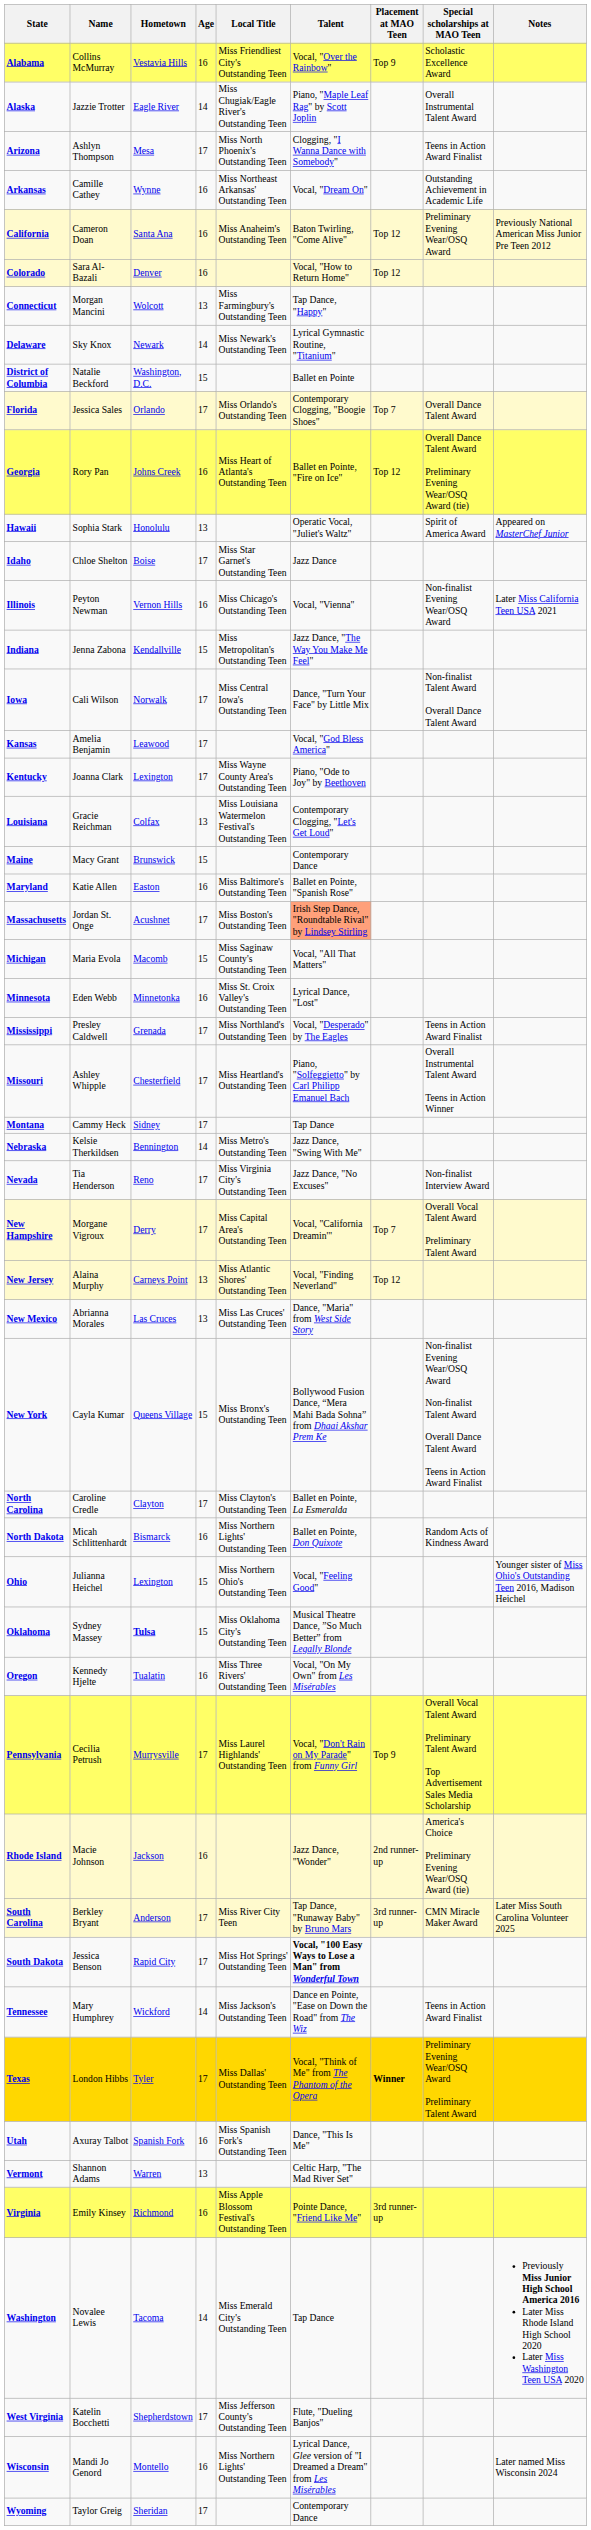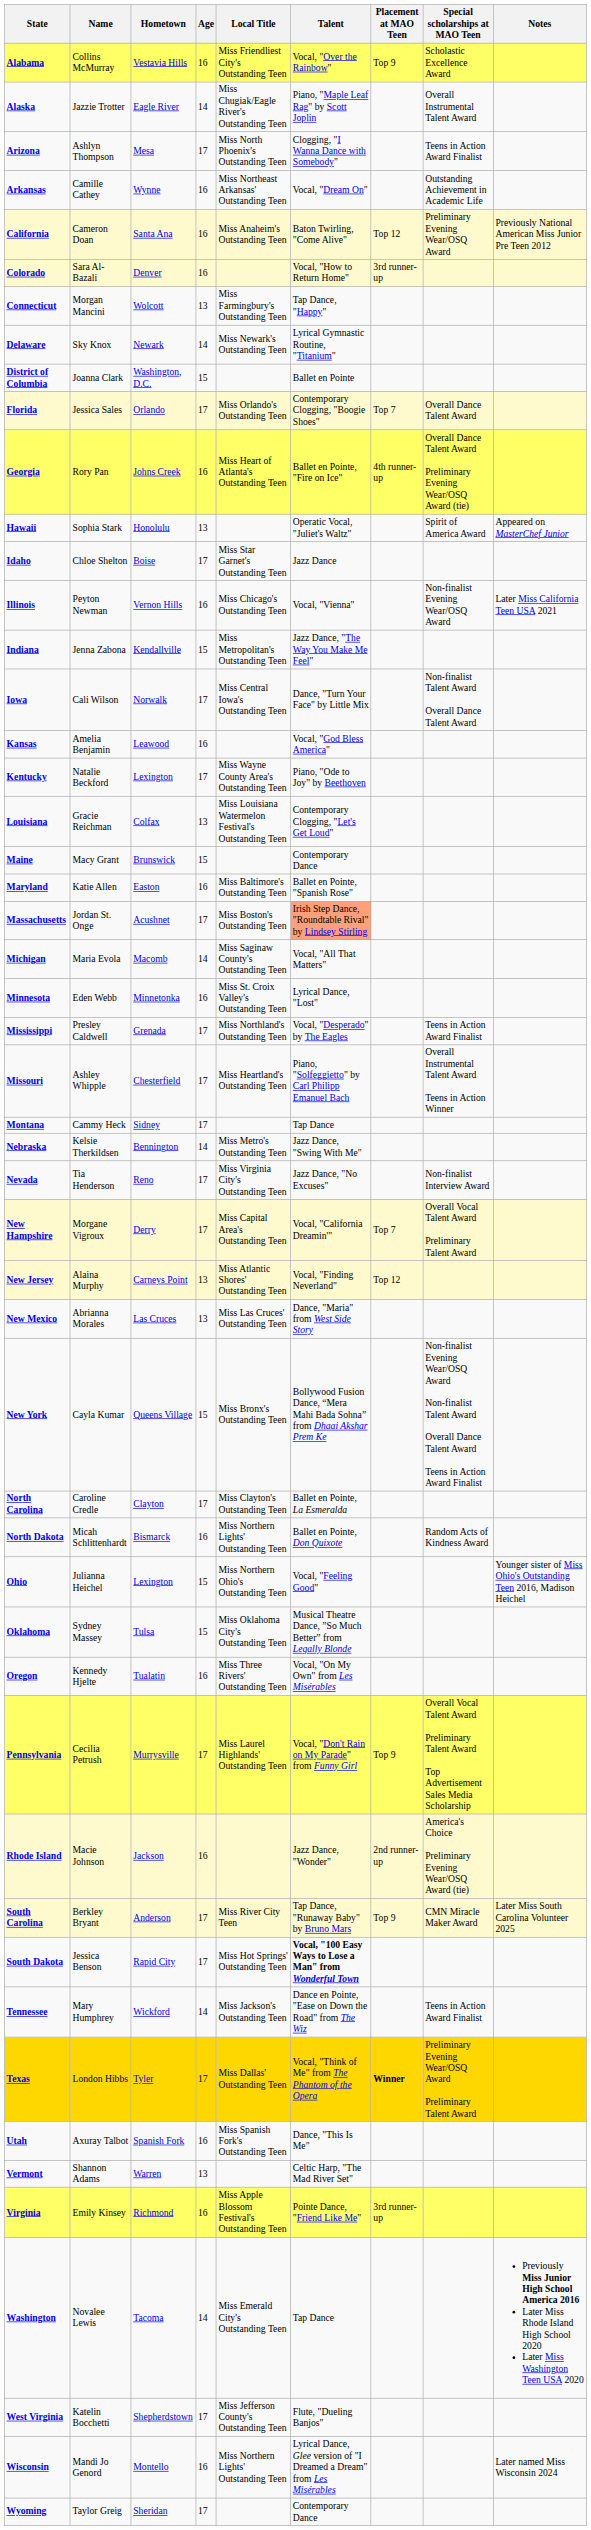 <table class="wikitable sortable" style="font-size:90%">
 <tr>
 <th>State</th>
 <th>Name</th>
 <th>Hometown</th>
 <th>Age</th>
 <th>Local Title</th>
 <th>Talent</th>
 <th>Placement at MAO Teen</th>
 <th>Special scholarships at MAO Teen</th>
 <th>Notes</th>
 </tr>
 <tr style="background-color:#FFFF66;">
 <td> <strong><a href='#'>Alabama</a></strong></td>
 <td>Collins McMurray</td>
 <td><a href='#'>Vestavia Hills</a></td>
 <td>16</td>
 <td>Miss Friendliest City's Outstanding Teen</td>
 <td>Vocal, "<a href='#'>Over the Rainbow</a>"</td>
 <td>Top 9</td>
 <td>Scholastic Excellence Award</td>
 <td></td>
 </tr>
 <tr>
 <td> <strong><a href='#'>Alaska</a></strong></td>
 <td>Jazzie Trotter</td>
 <td><a href='#'>Eagle River</a></td>
 <td>14</td>
 <td>Miss Chugiak/Eagle River's Outstanding Teen</td>
 <td>Piano, "<a href='#'>Maple Leaf Rag</a>" by <a href='#'>Scott Joplin</a></td>
 <td></td>
 <td>Overall Instrumental Talent Award</td>
 <td></td>
 </tr>
 <tr>
 <td> <strong><a href='#'>Arizona</a></strong></td>
 <td>Ashlyn Thompson</td>
 <td><a href='#'>Mesa</a></td>
 <td>17</td>
 <td>Miss North Phoenix's Outstanding Teen</td>
 <td>Clogging, "<a href='#'>I Wanna Dance with Somebody</a>"</td>
 <td></td>
 <td>Teens in Action Award Finalist</td>
 <td></td>
 </tr>
 <tr>
 <td> <strong><a href='#'>Arkansas</a></strong></td>
 <td>Camille Cathey</td>
 <td><a href='#'>Wynne</a></td>
 <td>16</td>
 <td>Miss Northeast Arkansas' Outstanding Teen</td>
 <td>Vocal, "<a href='#'>Dream On</a>"</td>
 <td></td>
 <td>Outstanding Achievement in Academic Life</td>
 <td></td>
 </tr>
 <tr style="background-color:#FFFACD;">
 <td> <strong><a href='#'>California</a></strong></td>
 <td>Cameron Doan</td>
 <td><a href='#'>Santa Ana</a></td>
 <td>16</td>
 <td>Miss Anaheim's Outstanding Teen</td>
 <td>Baton Twirling, "Come Alive"</td>
 <td>Top 12</td>
 <td>Preliminary Evening Wear/OSQ Award</td>
 <td>Previously National American Miss Junior Pre Teen 2012</td>
 </tr>
 <tr style="background-color:#FFFACD;">
 <td> <strong><a href='#'>Colorado</a></strong></td>
 <td>Sara Al-Bazali</td>
 <td><a href='#'>Denver</a></td>
 <td>16</td>
 <td></td>
 <td>Vocal, "How to Return Home"</td>
-<td>Top 12</td>
+<td>3rd runner-up</td>
 <td></td>
 <td></td>
 </tr>
 <tr>
 <td> <strong><a href='#'>Connecticut</a></strong></td>
 <td>Morgan Mancini</td>
 <td><a href='#'>Wolcott</a></td>
 <td>13</td>
 <td>Miss Farmingbury's Outstanding Teen</td>
 <td>Tap Dance, "<a href='#'>Happy</a>"</td>
 <td></td>
 <td></td>
 <td></td>
 </tr>
 <tr>
 <td> <strong><a href='#'>Delaware</a></strong></td>
 <td>Sky Knox</td>
 <td><a href='#'>Newark</a></td>
 <td>14</td>
 <td>Miss Newark's Outstanding Teen</td>
 <td>Lyrical Gymnastic Routine, "<a href='#'>Titanium</a>"</td>
 <td></td>
 <td></td>
 <td></td>
 </tr>
 <tr>
 <td> <strong><a href='#'>District of Columbia</a></strong></td>
-<td>Natalie Beckford</td>
+<td>Joanna Clark</td>
 <td><a href='#'>Washington, D.C.</a></td>
 <td>15</td>
 <td></td>
 <td>Ballet en Pointe</td>
 <td></td>
 <td></td>
 <td></td>
 </tr>
 <tr style="background-color:#FFFACD;">
 <td> <strong><a href='#'>Florida</a></strong></td>
 <td>Jessica Sales</td>
 <td><a href='#'>Orlando</a></td>
 <td>17</td>
 <td>Miss Orlando's Outstanding Teen</td>
 <td>Contemporary Clogging, "Boogie Shoes"</td>
 <td>Top 7</td>
 <td>Overall Dance Talent Award</td>
 <td></td>
 </tr>
 <tr style="background-color:#FFFF66;">
 <td> <strong><a href='#'>Georgia</a></strong></td>
 <td>Rory Pan</td>
 <td><a href='#'>Johns Creek</a></td>
 <td>16</td>
 <td>Miss Heart of Atlanta's Outstanding Teen</td>
 <td>Ballet en Pointe, "Fire on Ice"</td>
-<td>Top 12</td>
+<td>4th runner-up</td>
 <td>Overall Dance Talent Award<br><br>Preliminary Evening Wear/OSQ Award (tie)</td>
 <td></td>
 </tr>
 <tr>
 <td> <strong><a href='#'>Hawaii</a></strong></td>
 <td>Sophia Stark</td>
 <td><a href='#'>Honolulu</a></td>
 <td>13</td>
 <td></td>
 <td>Operatic Vocal, "Juliet's Waltz"</td>
 <td></td>
 <td>Spirit of America Award</td>
 <td>Appeared on <em><a href='#'>MasterChef Junior</a></em></td>
 </tr>
 <tr>
 <td> <strong><a href='#'>Idaho</a></strong></td>
 <td>Chloe Shelton</td>
 <td><a href='#'>Boise</a></td>
 <td>17</td>
 <td>Miss Star Garnet's Outstanding Teen</td>
 <td>Jazz Dance</td>
 <td></td>
 <td></td>
 <td></td>
 </tr>
 <tr>
 <td> <strong><a href='#'>Illinois</a></strong></td>
 <td>Peyton Newman</td>
 <td><a href='#'>Vernon Hills</a></td>
 <td>16</td>
 <td>Miss Chicago's Outstanding Teen</td>
 <td>Vocal, "Vienna"</td>
 <td></td>
 <td>Non-finalist Evening Wear/OSQ Award</td>
 <td>Later <a href='#'>Miss California Teen USA</a> 2021</td>
 </tr>
 <tr>
 <td> <strong><a href='#'>Indiana</a></strong></td>
 <td>Jenna Zabona</td>
 <td><a href='#'>Kendallville</a></td>
 <td>15</td>
 <td>Miss Metropolitan's Outstanding Teen</td>
 <td>Jazz Dance, "<a href='#'>The Way You Make Me Feel</a>"</td>
 <td></td>
 <td></td>
 <td></td>
 </tr>
 <tr>
 <td> <strong><a href='#'>Iowa</a></strong></td>
 <td>Cali Wilson</td>
 <td><a href='#'>Norwalk</a></td>
 <td>17</td>
 <td>Miss Central Iowa's Outstanding Teen</td>
 <td>Dance, "Turn Your Face" by Little Mix</td>
 <td></td>
 <td>Non-finalist Talent Award<br><br>Overall Dance Talent Award</td>
 <td></td>
 </tr>
 <tr>
 <td> <strong><a href='#'>Kansas</a></strong></td>
 <td>Amelia Benjamin</td>
 <td><a href='#'>Leawood</a></td>
-<td>17</td>
+<td>16</td>
 <td></td>
 <td>Vocal, "<a href='#'>God Bless America</a>"</td>
 <td></td>
 <td></td>
 <td></td>
 </tr>
 <tr>
 <td> <strong><a href='#'>Kentucky</a></strong></td>
-<td>Joanna Clark</td>
+<td>Natalie Beckford</td>
 <td><a href='#'>Lexington</a></td>
 <td>17</td>
 <td>Miss Wayne County Area's Outstanding Teen</td>
 <td>Piano, "Ode to Joy" by <a href='#'>Beethoven</a></td>
 <td></td>
 <td></td>
 <td></td>
 </tr>
 <tr>
 <td> <strong><a href='#'>Louisiana</a></strong></td>
 <td>Gracie Reichman</td>
 <td><a href='#'>Colfax</a></td>
 <td>13</td>
 <td>Miss Louisiana Watermelon Festival's Outstanding Teen</td>
 <td>Contemporary Clogging, "<a href='#'>Let's Get Loud</a>"</td>
 <td></td>
 <td></td>
 <td></td>
 </tr>
 <tr>
 <td> <strong><a href='#'>Maine</a></strong></td>
 <td>Macy Grant</td>
 <td><a href='#'>Brunswick</a></td>
 <td>15</td>
 <td></td>
 <td>Contemporary Dance</td>
 <td></td>
 <td></td>
 <td></td>
 </tr>
 <tr>
 <td> <strong><a href='#'>Maryland</a></strong></td>
 <td>Katie Allen</td>
 <td><a href='#'>Easton</a></td>
 <td>16</td>
 <td>Miss Baltimore's Outstanding Teen</td>
 <td>Ballet en Pointe, "Spanish Rose"</td>
 <td></td>
 <td></td>
 <td></td>
 </tr>
 <tr>
 <td> <strong><a href='#'>Massachusetts</a></strong></td>
 <td>Jordan St. Onge</td>
 <td><a href='#'>Acushnet</a></td>
 <td>17</td>
 <td>Miss Boston's Outstanding Teen</td>
 <td style="background: lightsalmon;">Irish Step Dance, "Roundtable Rival" by <a href='#'>Lindsey Stirling</a></td>
 <td></td>
 <td></td>
 <td></td>
 </tr>
 <tr>
 <td> <strong><a href='#'>Michigan</a></strong></td>
 <td>Maria Evola</td>
 <td><a href='#'>Macomb</a></td>
-<td>15</td>
+<td>14</td>
 <td>Miss Saginaw County's Outstanding Teen</td>
 <td>Vocal, "All That Matters"</td>
 <td></td>
 <td></td>
 <td></td>
 </tr>
 <tr>
 <td> <strong><a href='#'>Minnesota</a></strong></td>
 <td>Eden Webb</td>
 <td><a href='#'>Minnetonka</a></td>
 <td>16</td>
 <td>Miss St. Croix Valley's Outstanding Teen</td>
 <td>Lyrical Dance, "Lost"</td>
 <td></td>
 <td></td>
 <td></td>
 </tr>
 <tr>
 <td> <strong><a href='#'>Mississippi</a></strong></td>
 <td>Presley Caldwell</td>
 <td><a href='#'>Grenada</a></td>
 <td>17</td>
 <td>Miss Northland's Outstanding Teen</td>
 <td>Vocal, "<a href='#'>Desperado</a>" by <a href='#'>The Eagles</a></td>
 <td></td>
 <td>Teens in Action Award Finalist</td>
 <td></td>
 </tr>
 <tr>
 <td> <strong><a href='#'>Missouri</a></strong></td>
 <td>Ashley Whipple</td>
 <td><a href='#'>Chesterfield</a></td>
 <td>17</td>
 <td>Miss Heartland's Outstanding Teen</td>
 <td>Piano, "<a href='#'>Solfeggietto</a>" by <a href='#'>Carl Philipp Emanuel Bach</a></td>
 <td></td>
 <td>Overall Instrumental Talent Award<br><br>Teens in Action Winner</td>
 <td></td>
 </tr>
 <tr>
 <td> <strong><a href='#'>Montana</a></strong></td>
 <td>Cammy Heck</td>
 <td><a href='#'>Sidney</a></td>
 <td>17</td>
 <td></td>
 <td>Tap Dance</td>
 <td></td>
 <td></td>
 <td></td>
 </tr>
 <tr>
 <td> <strong><a href='#'>Nebraska</a></strong></td>
 <td>Kelsie Therkildsen</td>
 <td><a href='#'>Bennington</a></td>
 <td>14</td>
 <td>Miss Metro's Outstanding Teen</td>
 <td>Jazz Dance, "Swing With Me"</td>
 <td></td>
 <td></td>
 <td></td>
 </tr>
 <tr>
 <td> <strong><a href='#'>Nevada</a></strong></td>
 <td>Tia Henderson</td>
 <td><a href='#'>Reno</a></td>
 <td>17</td>
 <td>Miss Virginia City's Outstanding Teen</td>
 <td>Jazz Dance, "No Excuses"</td>
 <td></td>
 <td>Non-finalist Interview Award</td>
 <td></td>
 </tr>
 <tr style="background-color:#FFFACD;">
 <td> <strong><a href='#'>New Hampshire</a></strong></td>
 <td>Morgane Vigroux</td>
 <td><a href='#'>Derry</a></td>
 <td>17</td>
 <td>Miss Capital Area's Outstanding Teen</td>
 <td>Vocal, "California Dreamin'"</td>
 <td>Top 7</td>
 <td>Overall Vocal Talent Award<br><br>Preliminary Talent Award</td>
 <td></td>
 </tr>
 <tr style="background-color:#FFFACD;">
 <td> <strong><a href='#'>New Jersey</a></strong></td>
 <td>Alaina Murphy</td>
 <td><a href='#'>Carneys Point</a></td>
 <td>13</td>
 <td>Miss Atlantic Shores' Outstanding Teen</td>
 <td>Vocal, "Finding Neverland"</td>
 <td>Top 12</td>
 <td></td>
 <td></td>
 </tr>
 <tr>
 <td> <strong><a href='#'>New Mexico</a></strong></td>
 <td>Abrianna Morales</td>
 <td><a href='#'>Las Cruces</a></td>
 <td>13</td>
 <td>Miss Las Cruces' Outstanding Teen</td>
 <td>Dance, "Maria" from <em><a href='#'>West Side Story</a></em></td>
 <td></td>
 <td></td>
 <td></td>
 </tr>
 <tr>
 <td> <strong><a href='#'>New York</a></strong></td>
 <td>Cayla Kumar</td>
 <td><a href='#'>Queens Village</a></td>
 <td>15</td>
 <td>Miss Bronx's Outstanding Teen</td>
 <td>Bollywood Fusion Dance, “Mera Mahi Bada Sohna” from <em><a href='#'>Dhaai Akshar Prem Ke</a></em></td>
 <td></td>
 <td>Non-finalist Evening Wear/OSQ Award<br><br>Non-finalist Talent Award<br><br>Overall Dance Talent Award<br><br>Teens in Action Award Finalist</td>
 <td></td>
 </tr>
 <tr>
 <td> <strong><a href='#'>North Carolina</a></strong></td>
 <td>Caroline Credle</td>
 <td><a href='#'>Clayton</a></td>
 <td>17</td>
 <td>Miss Clayton's Outstanding Teen</td>
 <td>Ballet en Pointe, <em>La Esmeralda</em></td>
 <td></td>
 <td></td>
 <td></td>
 </tr>
 <tr>
 <td> <strong><a href='#'>North Dakota</a></strong></td>
 <td>Micah Schlittenhardt</td>
 <td><a href='#'>Bismarck</a></td>
 <td>16</td>
 <td>Miss Northern Lights' Outstanding Teen</td>
 <td>Ballet en Pointe,  <em><a href='#'>Don Quixote</a></em></td>
 <td></td>
 <td>Random Acts of Kindness Award</td>
 <td></td>
 </tr>
 <tr>
 <td> <strong><a href='#'>Ohio</a></strong></td>
 <td>Julianna Heichel</td>
 <td><a href='#'>Lexington</a></td>
 <td>15</td>
 <td>Miss Northern Ohio's Outstanding Teen</td>
 <td>Vocal, "<a href='#'>Feeling Good</a>"</td>
 <td></td>
 <td></td>
 <td>Younger sister of <a href='#'>Miss Ohio's Outstanding Teen</a> 2016, Madison Heichel</td>
 </tr>
 <tr>
 <td> <strong><a href='#'>Oklahoma</a></strong></td>
 <td>Sydney Massey</td>
-<td><strong><a href='#'>Tulsa</a></strong></td>
+<td><a href='#'>Tulsa</a></td>
 <td>15</td>
 <td>Miss Oklahoma City's Outstanding Teen</td>
 <td>Musical Theatre Dance, ”So Much Better” from <em><a href='#'>Legally Blonde</a></em></td>
 <td></td>
 <td></td>
 <td></td>
 </tr>
 <tr>
 <td> <strong><a href='#'>Oregon</a></strong></td>
 <td>Kennedy Hjelte</td>
 <td><a href='#'>Tualatin</a></td>
 <td>16</td>
 <td>Miss Three Rivers' Outstanding Teen</td>
 <td>Vocal, "On My Own" from <em><a href='#'>Les Misérables</a></em></td>
 <td></td>
 <td></td>
 <td></td>
 </tr>
 <tr style="background-color:#FFFF66;">
 <td> <strong><a href='#'>Pennsylvania</a></strong></td>
 <td>Cecilia Petrush</td>
 <td><a href='#'>Murrysville</a></td>
 <td>17</td>
 <td>Miss Laurel Highlands' Outstanding Teen</td>
 <td>Vocal, "<a href='#'>Don't Rain on My Parade</a>" from <em><a href='#'>Funny Girl</a></em></td>
 <td>Top 9</td>
 <td>Overall Vocal Talent Award<br><br>Preliminary Talent Award <br><br>Top Advertisement Sales Media Scholarship</td>
 <td></td>
 </tr>
 <tr style="background-color:#FFFACD;">
 <td> <strong><a href='#'>Rhode Island</a></strong></td>
 <td>Macie Johnson</td>
 <td><a href='#'>Jackson</a></td>
 <td>16</td>
 <td></td>
 <td>Jazz Dance, "Wonder"</td>
 <td>2nd runner-up</td>
 <td>America's Choice<br><br>Preliminary Evening Wear/OSQ Award (tie)</td>
 <td></td>
 </tr>
 <tr style="background-color:#FFFACD;">
 <td> <strong><a href='#'>South Carolina</a></strong></td>
 <td>Berkley Bryant</td>
 <td><a href='#'>Anderson</a></td>
 <td>17</td>
 <td>Miss River City Teen</td>
 <td>Tap Dance, "Runaway Baby" by <a href='#'>Bruno Mars</a></td>
-<td>3rd runner-up</td>
+<td>Top 9</td>
 <td>CMN Miracle Maker Award</td>
 <td>Later Miss South Carolina Volunteer 2025</td>
 </tr>
 <tr>
 <td> <strong><a href='#'>South Dakota</a></strong></td>
 <td>Jessica Benson</td>
 <td><a href='#'>Rapid City</a></td>
 <td>17</td>
 <td>Miss Hot Springs' Outstanding Teen</td>
 <td><strong>Vocal, "100 Easy Ways to Lose a Man" from <em><a href='#'>Wonderful Town</a></em></strong></td>
 <td></td>
 <td></td>
 <td></td>
 </tr>
 <tr>
 <td> <strong><a href='#'>Tennessee</a></strong></td>
 <td>Mary Humphrey</td>
 <td><a href='#'>Wickford</a></td>
 <td>14</td>
 <td>Miss Jackson's Outstanding Teen</td>
 <td>Dance en Pointe, "Ease on Down the Road" from <em><a href='#'>The Wiz</a></em></td>
 <td></td>
 <td>Teens in Action Award Finalist</td>
 <td></td>
 </tr>
 <tr style="background-color:gold;">
 <td> <strong><a href='#'>Texas</a></strong></td>
 <td>London Hibbs</td>
 <td><a href='#'>Tyler</a></td>
 <td>17</td>
 <td>Miss Dallas' Outstanding Teen</td>
 <td>Vocal, "Think of Me" from <em><a href='#'>The Phantom of the Opera</a></em></td>
 <td><strong>Winner</strong></td>
 <td>Preliminary Evening Wear/OSQ Award<br><br>Preliminary Talent Award</td>
 <td></td>
 </tr>
 <tr>
 <td> <strong><a href='#'>Utah</a></strong></td>
 <td>Axuray Talbot</td>
 <td><a href='#'>Spanish Fork</a></td>
 <td>16</td>
 <td>Miss Spanish Fork's Outstanding Teen</td>
 <td>Dance, "This Is Me"</td>
 <td></td>
 <td></td>
 <td></td>
 </tr>
 <tr>
 <td> <strong><a href='#'>Vermont</a></strong></td>
 <td>Shannon Adams</td>
 <td><a href='#'>Warren</a></td>
 <td>13</td>
 <td></td>
 <td>Celtic Harp, "The Mad River Set"</td>
 <td></td>
 <td></td>
 <td></td>
 </tr>
 <tr style="background-color:#FFFF66;">
 <td> <strong><a href='#'>Virginia</a></strong></td>
 <td>Emily Kinsey</td>
 <td><a href='#'>Richmond</a></td>
 <td>16</td>
 <td>Miss Apple Blossom Festival's Outstanding Teen</td>
 <td>Pointe Dance, "<a href='#'>Friend Like Me</a>"</td>
 <td>3rd runner-up</td>
 <td></td>
 <td></td>
 </tr>
 <tr>
 <td> <strong><a href='#'>Washington</a></strong></td>
 <td>Novalee Lewis</td>
 <td><a href='#'>Tacoma</a></td>
 <td>14</td>
 <td>Miss Emerald City's Outstanding Teen</td>
 <td>Tap Dance</td>
 <td></td>
 <td></td>
 <td><br><ul><li>Previously <strong>Miss Junior High School America 2016</strong></li><li>Later Miss Rhode Island High School 2020</li><li>Later <a href='#'>Miss Washington Teen USA</a> 2020</li></ul></td>
 </tr>
 <tr>
 <td> <strong><a href='#'>West Virginia</a></strong></td>
 <td>Katelin Bocchetti</td>
 <td><a href='#'>Shepherdstown</a></td>
 <td>17</td>
 <td>Miss Jefferson County's Outstanding Teen</td>
 <td>Flute, "Dueling Banjos"</td>
 <td></td>
 <td></td>
 <td></td>
 </tr>
 <tr>
 <td> <strong><a href='#'>Wisconsin</a></strong></td>
 <td>Mandi Jo Genord</td>
 <td><a href='#'>Montello</a></td>
 <td>16</td>
 <td>Miss Northern Lights' Outstanding Teen</td>
 <td>Lyrical Dance, <em>Glee</em> version of "I Dreamed a Dream" from <em><a href='#'>Les Misérables</a></em></td>
 <td></td>
 <td></td>
 <td>Later named Miss Wisconsin 2024</td>
 </tr>
 <tr>
 <td> <strong><a href='#'>Wyoming</a></strong></td>
 <td>Taylor Greig</td>
 <td><a href='#'>Sheridan</a></td>
 <td>17</td>
 <td></td>
 <td>Contemporary Dance</td>
 <td></td>
 <td></td>
 <td></td>
 </tr>
 </table>
